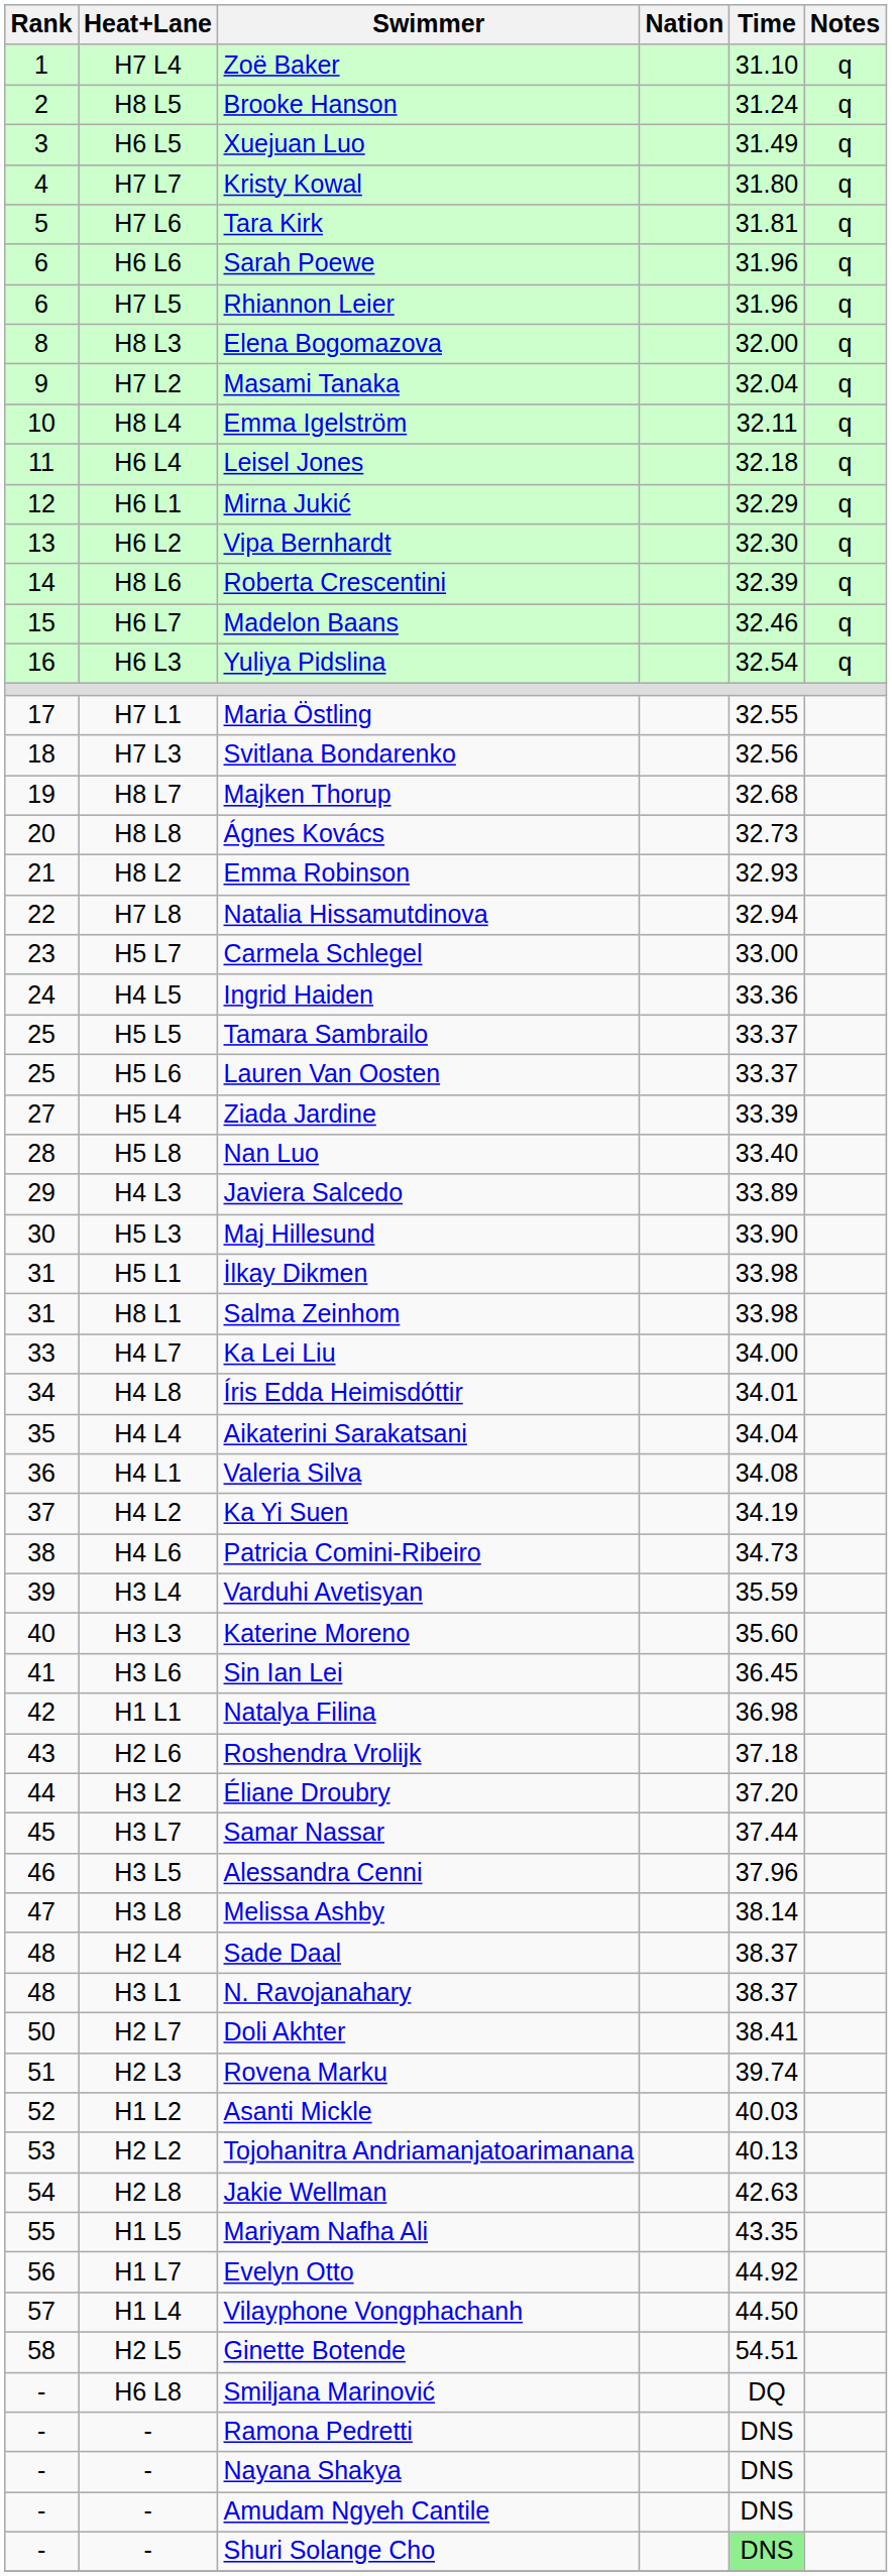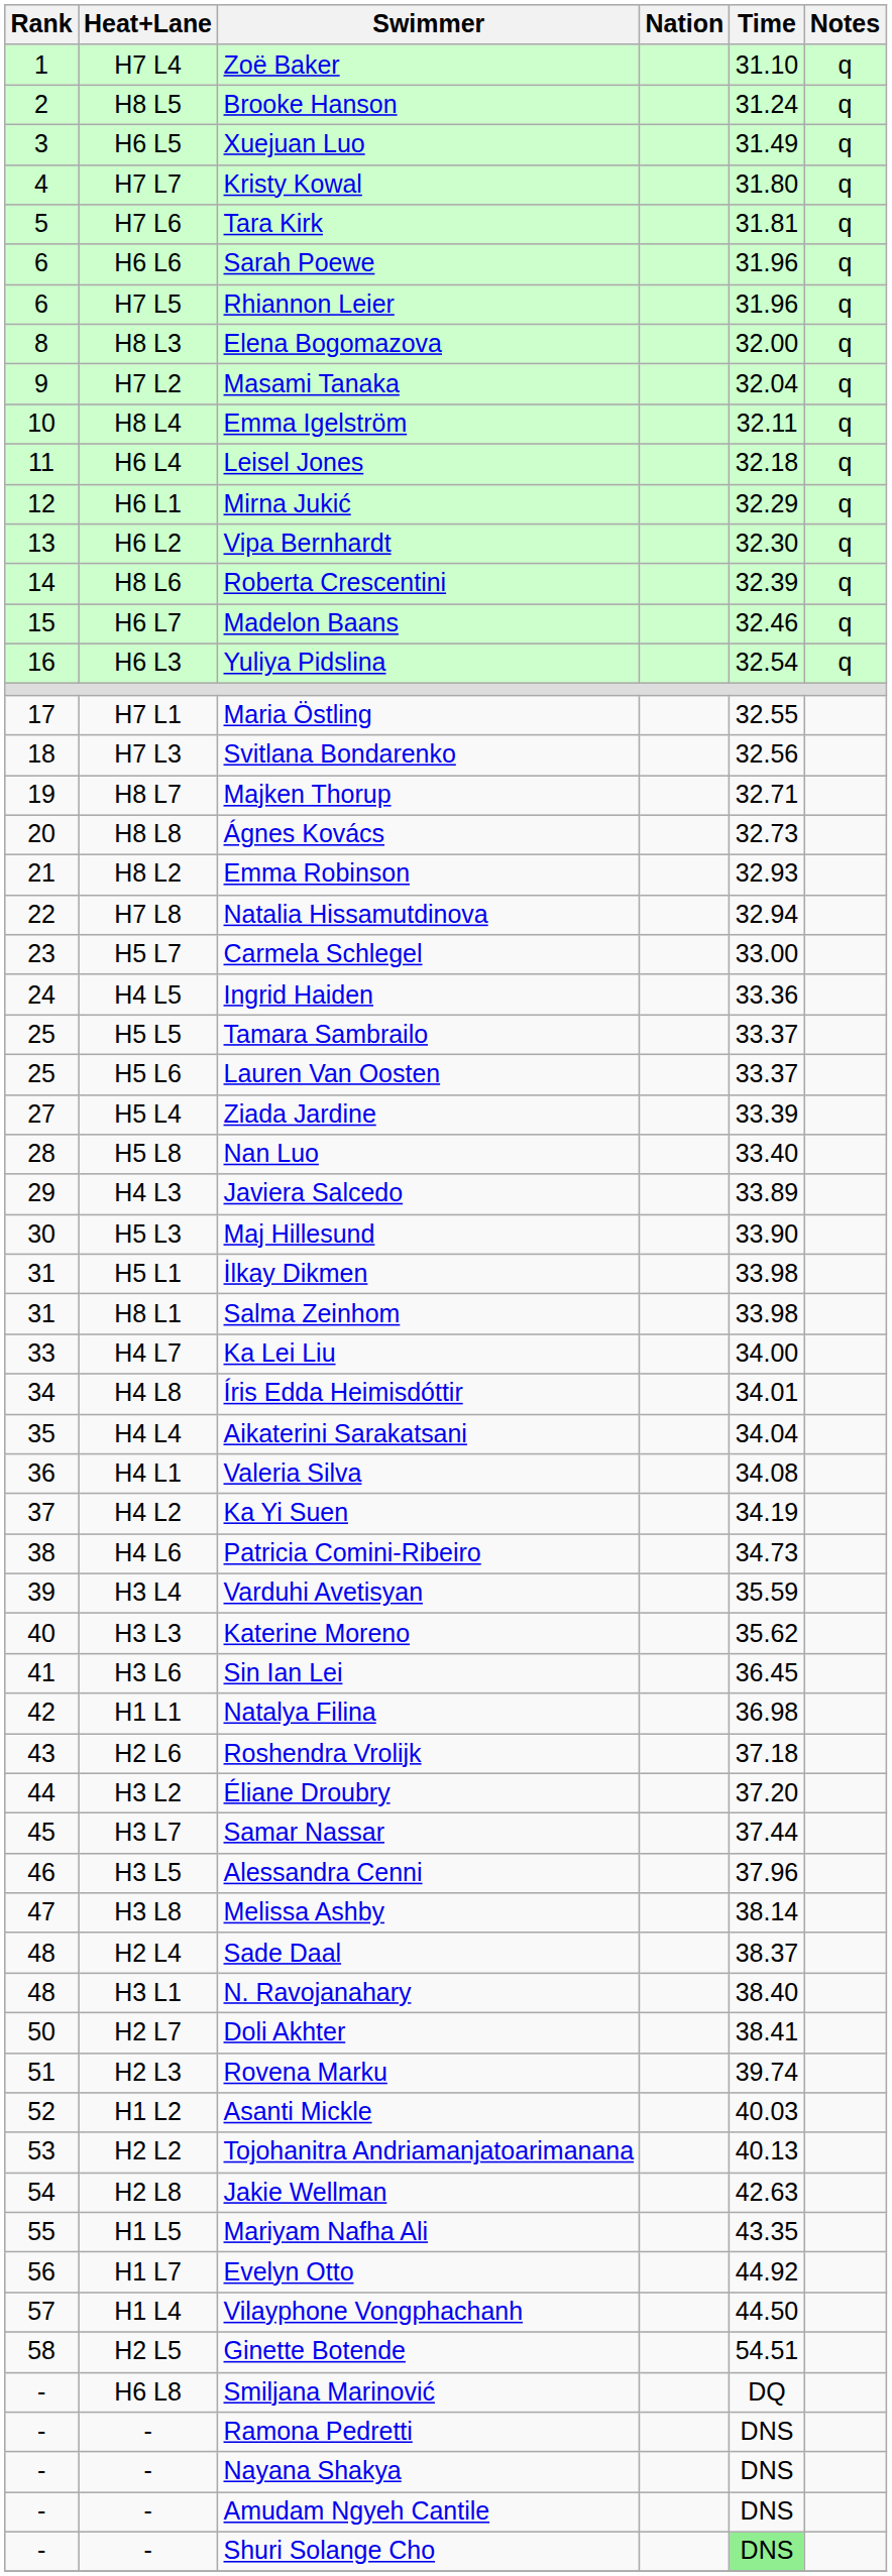 <table class="wikitable sortable" style="text-align:center">
 <tr>
 <th>Rank</th>
 <th>Heat+Lane</th>
 <th>Swimmer</th>
 <th>Nation</th>
 <th>Time</th>
 <th>Notes</th>
 </tr>
 <tr bgcolor=ccffcc>
 <td>1</td>
 <td>H7 L4</td>
 <td align=left><a href='#'>Zoë Baker</a></td>
 <td align=left></td>
 <td>31.10</td>
 <td>q</td>
 </tr>
 <tr bgcolor=ccffcc>
 <td>2</td>
 <td>H8 L5</td>
 <td align=left><a href='#'>Brooke Hanson</a></td>
 <td align=left></td>
 <td>31.24</td>
 <td>q</td>
 </tr>
 <tr bgcolor=ccffcc>
 <td>3</td>
 <td>H6 L5</td>
 <td align=left><a href='#'>Xuejuan Luo</a></td>
 <td align=left></td>
 <td>31.49</td>
 <td>q</td>
 </tr>
 <tr bgcolor=ccffcc>
 <td>4</td>
 <td>H7 L7</td>
 <td align=left><a href='#'>Kristy Kowal</a></td>
 <td align=left></td>
 <td>31.80</td>
 <td>q</td>
 </tr>
 <tr bgcolor=ccffcc>
 <td>5</td>
 <td>H7 L6</td>
 <td align=left><a href='#'>Tara Kirk</a></td>
 <td align=left></td>
 <td>31.81</td>
 <td>q</td>
 </tr>
 <tr bgcolor=ccffcc>
 <td>6</td>
 <td>H6 L6</td>
 <td align=left><a href='#'>Sarah Poewe</a></td>
 <td align=left></td>
 <td>31.96</td>
 <td>q</td>
 </tr>
 <tr bgcolor=ccffcc>
 <td>6</td>
 <td>H7 L5</td>
 <td align=left><a href='#'>Rhiannon Leier</a></td>
 <td align=left></td>
 <td>31.96</td>
 <td>q</td>
 </tr>
 <tr bgcolor=ccffcc>
 <td>8</td>
 <td>H8 L3</td>
 <td align=left><a href='#'>Elena Bogomazova</a></td>
 <td align=left></td>
 <td>32.00</td>
 <td>q</td>
 </tr>
 <tr bgcolor=ccffcc>
 <td>9</td>
 <td>H7 L2</td>
 <td align=left><a href='#'>Masami Tanaka</a></td>
 <td align=left></td>
 <td>32.04</td>
 <td>q</td>
 </tr>
 <tr bgcolor=ccffcc>
 <td>10</td>
 <td>H8 L4</td>
 <td align=left><a href='#'>Emma Igelström</a></td>
 <td align=left></td>
 <td>32.11</td>
 <td>q</td>
 </tr>
 <tr bgcolor=ccffcc>
 <td>11</td>
 <td>H6 L4</td>
 <td align=left><a href='#'>Leisel Jones</a></td>
 <td align=left></td>
 <td>32.18</td>
 <td>q</td>
 </tr>
 <tr bgcolor=ccffcc>
 <td>12</td>
 <td>H6 L1</td>
 <td align=left><a href='#'>Mirna Jukić</a></td>
 <td align=left></td>
 <td>32.29</td>
 <td>q</td>
 </tr>
 <tr bgcolor=ccffcc>
 <td>13</td>
 <td>H6 L2</td>
 <td align=left><a href='#'>Vipa Bernhardt</a></td>
 <td align=left></td>
 <td>32.30</td>
 <td>q</td>
 </tr>
 <tr bgcolor=ccffcc>
 <td>14</td>
 <td>H8 L6</td>
 <td align=left><a href='#'>Roberta Crescentini</a></td>
 <td align=left></td>
 <td>32.39</td>
 <td>q</td>
 </tr>
 <tr bgcolor=ccffcc>
 <td>15</td>
 <td>H6 L7</td>
 <td align=left><a href='#'>Madelon Baans</a></td>
 <td align=left></td>
 <td>32.46</td>
 <td>q</td>
 </tr>
 <tr bgcolor=ccffcc>
 <td>16</td>
 <td>H6 L3</td>
 <td align=left><a href='#'>Yuliya Pidslina</a></td>
 <td align=left></td>
 <td>32.54</td>
 <td>q</td>
 </tr>
 <tr bgcolor=#DDDDDD>
 <td colspan=6></td>
 </tr>
 <tr>
 <td>17</td>
 <td>H7 L1</td>
 <td align=left><a href='#'>Maria Östling</a></td>
 <td align=left></td>
 <td>32.55</td>
 <td></td>
 </tr>
 <tr>
 <td>18</td>
 <td>H7 L3</td>
 <td align=left><a href='#'>Svitlana Bondarenko</a></td>
 <td align=left></td>
 <td>32.56</td>
 <td></td>
 </tr>
 <tr>
 <td>19</td>
 <td>H8 L7</td>
 <td align=left><a href='#'>Majken Thorup</a></td>
 <td align=left></td>
-<td>32.68</td>
+<td>32.71</td>
 <td></td>
 </tr>
 <tr>
 <td>20</td>
 <td>H8 L8</td>
 <td align=left><a href='#'>Ágnes Kovács</a></td>
 <td align=left></td>
 <td>32.73</td>
 <td></td>
 </tr>
 <tr>
 <td>21</td>
 <td>H8 L2</td>
 <td align=left><a href='#'>Emma Robinson</a></td>
 <td align=left></td>
 <td>32.93</td>
 <td></td>
 </tr>
 <tr>
 <td>22</td>
 <td>H7 L8</td>
 <td align=left><a href='#'>Natalia Hissamutdinova</a></td>
 <td align=left></td>
 <td>32.94</td>
 <td></td>
 </tr>
 <tr>
 <td>23</td>
 <td>H5 L7</td>
 <td align=left><a href='#'>Carmela Schlegel</a></td>
 <td align=left></td>
 <td>33.00</td>
 <td></td>
 </tr>
 <tr>
 <td>24</td>
 <td>H4 L5</td>
 <td align=left><a href='#'>Ingrid Haiden</a></td>
 <td align=left></td>
 <td>33.36</td>
 <td></td>
 </tr>
 <tr>
 <td>25</td>
 <td>H5 L5</td>
 <td align=left><a href='#'>Tamara Sambrailo</a></td>
 <td align=left></td>
 <td>33.37</td>
 <td></td>
 </tr>
 <tr>
 <td>25</td>
 <td>H5 L6</td>
 <td align=left><a href='#'>Lauren Van Oosten</a></td>
 <td align=left></td>
 <td>33.37</td>
 <td></td>
 </tr>
 <tr>
 <td>27</td>
 <td>H5 L4</td>
 <td align=left><a href='#'>Ziada Jardine</a></td>
 <td align=left></td>
 <td>33.39</td>
 <td></td>
 </tr>
 <tr>
 <td>28</td>
 <td>H5 L8</td>
 <td align=left><a href='#'>Nan Luo</a></td>
 <td align=left></td>
 <td>33.40</td>
 <td></td>
 </tr>
 <tr>
 <td>29</td>
 <td>H4 L3</td>
 <td align=left><a href='#'>Javiera Salcedo</a></td>
 <td align=left></td>
 <td>33.89</td>
 <td></td>
 </tr>
 <tr>
 <td>30</td>
 <td>H5 L3</td>
 <td align=left><a href='#'>Maj Hillesund</a></td>
 <td align=left></td>
 <td>33.90</td>
 <td></td>
 </tr>
 <tr>
 <td>31</td>
 <td>H5 L1</td>
 <td align=left><a href='#'>İlkay Dikmen</a></td>
 <td align=left></td>
 <td>33.98</td>
 <td></td>
 </tr>
 <tr>
 <td>31</td>
 <td>H8 L1</td>
 <td align=left><a href='#'>Salma Zeinhom</a></td>
 <td align=left></td>
 <td>33.98</td>
 <td></td>
 </tr>
 <tr>
 <td>33</td>
 <td>H4 L7</td>
 <td align=left><a href='#'>Ka Lei Liu</a></td>
 <td align=left></td>
 <td>34.00</td>
 <td></td>
 </tr>
 <tr>
 <td>34</td>
 <td>H4 L8</td>
 <td align=left><a href='#'>Íris Edda Heimisdóttir</a></td>
 <td align=left></td>
 <td>34.01</td>
 <td></td>
 </tr>
 <tr>
 <td>35</td>
 <td>H4 L4</td>
 <td align=left><a href='#'>Aikaterini Sarakatsani</a></td>
 <td align=left></td>
 <td>34.04</td>
 <td></td>
 </tr>
 <tr>
 <td>36</td>
 <td>H4 L1</td>
 <td align=left><a href='#'>Valeria Silva</a></td>
 <td align=left></td>
 <td>34.08</td>
 <td></td>
 </tr>
 <tr>
 <td>37</td>
 <td>H4 L2</td>
 <td align=left><a href='#'>Ka Yi Suen</a></td>
 <td align=left></td>
 <td>34.19</td>
 <td></td>
 </tr>
 <tr>
 <td>38</td>
 <td>H4 L6</td>
 <td align=left><a href='#'>Patricia Comini-Ribeiro</a></td>
 <td align=left></td>
 <td>34.73</td>
 <td></td>
 </tr>
 <tr>
 <td>39</td>
 <td>H3 L4</td>
 <td align=left><a href='#'>Varduhi Avetisyan</a></td>
 <td align=left></td>
 <td>35.59</td>
 <td></td>
 </tr>
 <tr>
 <td>40</td>
 <td>H3 L3</td>
 <td align=left><a href='#'>Katerine Moreno</a></td>
 <td align=left></td>
-<td>35.60</td>
+<td>35.62</td>
 <td></td>
 </tr>
 <tr>
 <td>41</td>
 <td>H3 L6</td>
 <td align=left><a href='#'>Sin Ian Lei</a></td>
 <td align=left></td>
 <td>36.45</td>
 <td></td>
 </tr>
 <tr>
 <td>42</td>
 <td>H1 L1</td>
 <td align=left><a href='#'>Natalya Filina</a></td>
 <td align=left></td>
 <td>36.98</td>
 <td></td>
 </tr>
 <tr>
 <td>43</td>
 <td>H2 L6</td>
 <td align=left><a href='#'>Roshendra Vrolijk</a></td>
 <td align=left></td>
 <td>37.18</td>
 <td></td>
 </tr>
 <tr>
 <td>44</td>
 <td>H3 L2</td>
 <td align=left><a href='#'>Éliane Droubry</a></td>
 <td align=left></td>
 <td>37.20</td>
 <td></td>
 </tr>
 <tr>
 <td>45</td>
 <td>H3 L7</td>
 <td align=left><a href='#'>Samar Nassar</a></td>
 <td align=left></td>
 <td>37.44</td>
 <td></td>
 </tr>
 <tr>
 <td>46</td>
 <td>H3 L5</td>
 <td align=left><a href='#'>Alessandra Cenni</a></td>
 <td align=left></td>
 <td>37.96</td>
 <td></td>
 </tr>
 <tr>
 <td>47</td>
 <td>H3 L8</td>
 <td align=left><a href='#'>Melissa Ashby</a></td>
 <td align=left></td>
 <td>38.14</td>
 <td></td>
 </tr>
 <tr>
 <td>48</td>
 <td>H2 L4</td>
 <td align=left><a href='#'>Sade Daal</a></td>
 <td align=left></td>
 <td>38.37</td>
 <td></td>
 </tr>
 <tr>
 <td>48</td>
 <td>H3 L1</td>
 <td align=left><a href='#'>N. Ravojanahary</a></td>
 <td align=left></td>
-<td>38.37</td>
+<td>38.40</td>
 <td></td>
 </tr>
 <tr>
 <td>50</td>
 <td>H2 L7</td>
 <td align=left><a href='#'>Doli Akhter</a></td>
 <td align=left></td>
 <td>38.41</td>
 <td></td>
 </tr>
 <tr>
 <td>51</td>
 <td>H2 L3</td>
 <td align=left><a href='#'>Rovena Marku</a></td>
 <td align=left></td>
 <td>39.74</td>
 <td></td>
 </tr>
 <tr>
 <td>52</td>
 <td>H1 L2</td>
 <td align=left><a href='#'>Asanti Mickle</a></td>
 <td align=left></td>
 <td>40.03</td>
 <td></td>
 </tr>
 <tr>
 <td>53</td>
 <td>H2 L2</td>
 <td align=left><a href='#'>Tojohanitra Andriamanjatoarimanana</a></td>
 <td align=left></td>
 <td>40.13</td>
 <td></td>
 </tr>
 <tr>
 <td>54</td>
 <td>H2 L8</td>
 <td align=left><a href='#'>Jakie Wellman</a></td>
 <td align=left></td>
 <td>42.63</td>
 <td></td>
 </tr>
 <tr>
 <td>55</td>
 <td>H1 L5</td>
 <td align=left><a href='#'>Mariyam Nafha Ali</a></td>
 <td align=left></td>
 <td>43.35</td>
 <td></td>
 </tr>
 <tr>
 <td>56</td>
 <td>H1 L7</td>
 <td align=left><a href='#'>Evelyn Otto</a></td>
 <td align=left></td>
 <td>44.92</td>
 <td></td>
 </tr>
 <tr>
 <td>57</td>
 <td>H1 L4</td>
 <td align=left><a href='#'>Vilayphone Vongphachanh</a></td>
 <td align=left></td>
 <td>44.50</td>
 <td></td>
 </tr>
 <tr>
 <td>58</td>
 <td>H2 L5</td>
 <td align=left><a href='#'>Ginette Botende</a></td>
 <td align=left></td>
 <td>54.51</td>
 <td></td>
 </tr>
 <tr>
 <td>-</td>
 <td>H6 L8</td>
 <td align=left><a href='#'>Smiljana Marinović</a></td>
 <td align=left></td>
 <td>DQ</td>
 <td></td>
 </tr>
 <tr>
 <td>-</td>
 <td>-</td>
 <td align=left><a href='#'>Ramona Pedretti</a></td>
 <td align=left></td>
 <td>DNS</td>
 <td></td>
 </tr>
 <tr>
 <td>-</td>
 <td>-</td>
 <td align=left><a href='#'>Nayana Shakya</a></td>
 <td align=left></td>
 <td>DNS</td>
 <td></td>
 </tr>
 <tr>
 <td>-</td>
 <td>-</td>
 <td align=left><a href='#'>Amudam Ngyeh Cantile</a></td>
 <td align=left></td>
 <td>DNS</td>
 <td></td>
 </tr>
 <tr>
 <td>-</td>
 <td>-</td>
 <td align=left><a href='#'>Shuri Solange Cho</a></td>
 <td align=left></td>
 <td style="background: lightgreen;">DNS</td>
 <td></td>
 </tr>
 <tr>
 </tr>
 </table>
